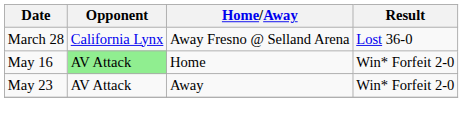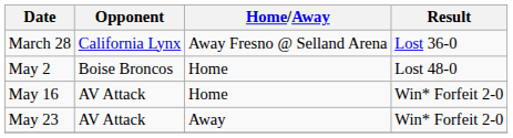 <table class="wikitable">
 <tr>
 <th>Date</th>
 <th>Opponent</th>
 <th><a href='#'>Home</a>/<a href='#'>Away</a></th>
 <th>Result</th>
 </tr>
 <tr>
 <td>March 28</td>
 <td><a href='#'>California Lynx</a></td>
 <td>Away Fresno @ Selland Arena</td>
 <td><a href='#'>Lost</a> 36-0</td>
 </tr>
 <tr>
+<td>May 2</td>
+<td>Boise Broncos</td>
+<td>Home</td>
+<td>Lost 48-0</td>
+</tr>
+<tr>
 <td>May 16</td>
-<td style="background: lightgreen;">AV Attack</td>
+<td>AV Attack</td>
 <td>Home</td>
 <td>Win* Forfeit 2-0</td>
 </tr>
 <tr>
 <td>May 23</td>
 <td>AV Attack</td>
 <td>Away</td>
 <td>Win* Forfeit 2-0</td>
 </tr>
 <tr>
 </tr>
 </table>
